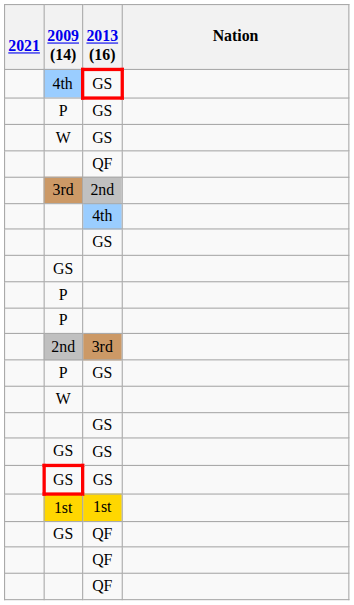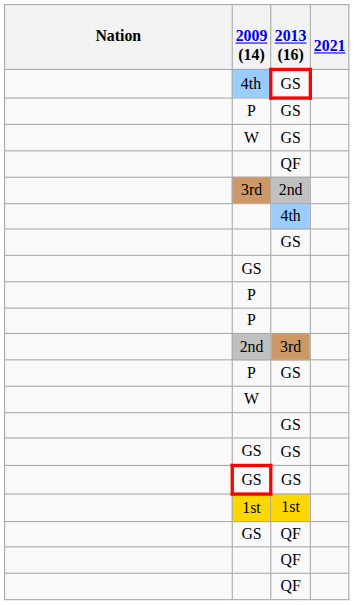 <table class="wikitable" style="text-align:center; font-size:90%">
 <tr>
-<th><br><a href='#'>2021</a><br></th>
+<th width=200>Nation</th>
 <th><br><a href='#'>2009</a><br>(14)</th>
 <th><br><a href='#'>2013</a><br>(16)</th>
-<th width=200>Nation</th>
+<th><br><a href='#'>2021</a><br></th>
 </tr>
 <tr>
+<td align=left></td>
+<td bgcolor=#9acdff>4th</td>
+<td style="border: 3px solid red">GS</td>
+<td></td>
+</tr>
+<tr>
+<td align=left></td>
+<td>P</td>
+<td>GS</td>
+<td></td>
+</tr>
+<tr>
+<td align=left></td>
+<td>W</td>
+<td>GS</td>
+<td></td>
+</tr>
+<tr>
+<td align=left></td>
+<td></td>
+<td>QF</td>
+<td></td>
+</tr>
+<tr>
+<td align=left></td>
+<td bgcolor=#cc9966>3rd</td>
+<td bgcolor=silver>2nd</td>
+<td></td>
+</tr>
+<tr>
+<td align=left></td>
 <td></td>
 <td bgcolor=#9acdff>4th</td>
-<td style="border: 3px solid red">GS</td>
-<td align=left></td>
+<td></td>
 </tr>
 <tr>
-<td></td>
-<td>P</td>
-<td>GS</td>
 <td align=left></td>
-</tr>
-<tr>
-<td></td>
-<td>W</td>
-<td>GS</td>
-<td align=left></td>
-</tr>
-<tr>
-<td></td>
-<td></td>
-<td>QF</td>
-<td align=left></td>
-</tr>
-<tr>
-<td></td>
-<td bgcolor=#cc9966>3rd</td>
-<td bgcolor=silver>2nd</td>
-<td align=left></td>
-</tr>
-<tr>
-<td></td>
-<td></td>
-<td bgcolor=#9acdff>4th</td>
-<td align=left></td>
-</tr>
-<tr>
-<td></td>
-<td></td>
-<td>GS</td>
-<td align=left></td>
-</tr>
-<tr>
 <td></td>
 <td>GS</td>
 <td></td>
-<td align=left></td>
 </tr>
 <tr>
+<td align=left></td>
+<td>GS</td>
 <td></td>
+<td></td>
+</tr>
+<tr>
+<td align=left></td>
 <td>P</td>
 <td></td>
-<td align=left></td>
+<td></td>
 </tr>
 <tr>
-<td></td>
+<td align=left></td>
 <td>P</td>
 <td></td>
-<td align=left></td>
+<td></td>
 </tr>
 <tr>
-<td></td>
+<td align=left></td>
 <td bgcolor=silver>2nd</td>
 <td bgcolor=#cc9966>3rd</td>
-<td align=left></td>
+<td></td>
 </tr>
 <tr>
-<td></td>
+<td align=left></td>
 <td>P</td>
 <td>GS</td>
-<td align=left></td>
+<td></td>
 </tr>
 <tr>
-<td></td>
+<td align=left></td>
 <td>W</td>
 <td></td>
-<td align=left></td>
+<td></td>
 </tr>
 <tr>
-<td></td>
+<td align=left></td>
 <td></td>
 <td>GS</td>
-<td align=left></td>
+<td></td>
 </tr>
 <tr>
-<td></td>
+<td align=left></td>
 <td>GS</td>
 <td>GS</td>
-<td align=left></td>
+<td></td>
 </tr>
 <tr>
-<td></td>
+<td align=left></td>
 <td style="border: 3px solid red">GS</td>
 <td>GS</td>
-<td align=left></td>
+<td></td>
 </tr>
 <tr>
-<td></td>
+<td align=left></td>
 <td bgcolor=gold>1st</td>
 <td bgcolor=gold>1st</td>
-<td align=left></td>
+<td></td>
 </tr>
 <tr>
-<td></td>
+<td align=left></td>
 <td>GS</td>
 <td>QF</td>
-<td align=left></td>
+<td></td>
 </tr>
 <tr>
-<td></td>
+<td align=left></td>
 <td></td>
 <td>QF</td>
-<td align=left></td>
+<td></td>
 </tr>
 <tr>
-<td></td>
+<td align=left></td>
 <td></td>
 <td>QF</td>
-<td align=left></td>
+<td></td>
 </tr>
 </table>
